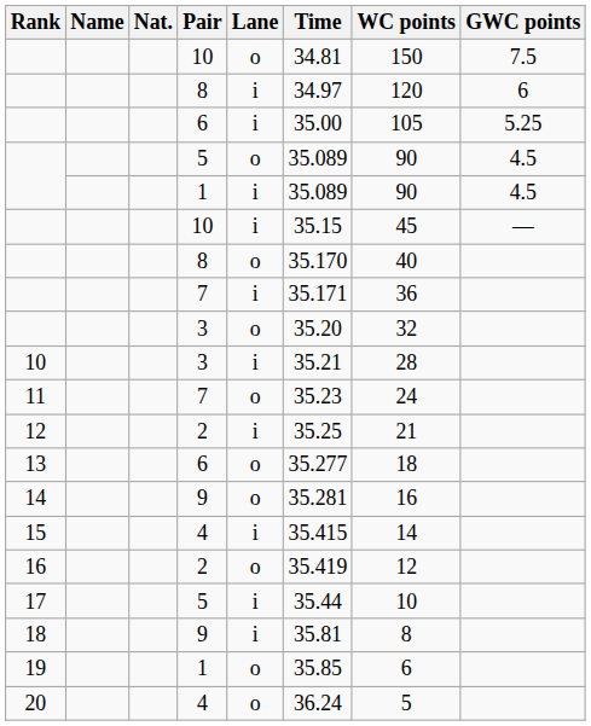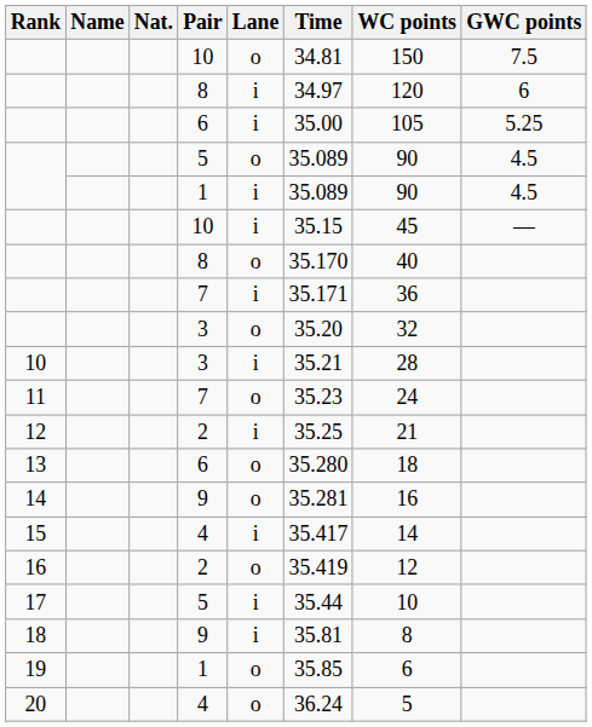 <table class="wikitable sortable" style="text-align:center">
 <tr>
 <th>Rank</th>
 <th>Name</th>
 <th>Nat.</th>
 <th>Pair</th>
 <th>Lane</th>
 <th>Time</th>
 <th>WC points</th>
 <th>GWC points</th>
 </tr>
 <tr>
 <td></td>
 <td align=left></td>
 <td></td>
 <td>10</td>
 <td>o</td>
 <td>34.81</td>
 <td>150</td>
 <td>7.5</td>
 </tr>
 <tr>
 <td></td>
 <td align=left></td>
 <td></td>
 <td>8</td>
 <td>i</td>
 <td>34.97</td>
 <td>120</td>
 <td>6</td>
 </tr>
 <tr>
 <td></td>
 <td align=left></td>
 <td></td>
 <td>6</td>
 <td>i</td>
 <td>35.00</td>
 <td>105</td>
 <td>5.25</td>
 </tr>
 <tr>
 <td rowspan=2></td>
 <td align=left></td>
 <td></td>
 <td>5</td>
 <td>o</td>
 <td>35.089</td>
 <td>90</td>
 <td>4.5</td>
 </tr>
 <tr>
 <td align=left></td>
 <td></td>
 <td>1</td>
 <td>i</td>
 <td>35.089</td>
 <td>90</td>
 <td>4.5</td>
 </tr>
 <tr>
 <td></td>
 <td align=left></td>
 <td></td>
 <td>10</td>
 <td>i</td>
 <td>35.15</td>
 <td>45</td>
 <td>—</td>
 </tr>
 <tr>
 <td></td>
 <td align=left></td>
 <td></td>
 <td>8</td>
 <td>o</td>
 <td>35.170</td>
 <td>40</td>
 <td></td>
 </tr>
 <tr>
 <td></td>
 <td align=left></td>
 <td></td>
 <td>7</td>
 <td>i</td>
 <td>35.171</td>
 <td>36</td>
 <td></td>
 </tr>
 <tr>
 <td></td>
 <td align=left></td>
 <td></td>
 <td>3</td>
 <td>o</td>
 <td>35.20</td>
 <td>32</td>
 <td></td>
 </tr>
 <tr>
 <td>10</td>
 <td align=left></td>
 <td></td>
 <td>3</td>
 <td>i</td>
 <td>35.21</td>
 <td>28</td>
 <td></td>
 </tr>
 <tr>
 <td>11</td>
 <td align=left></td>
 <td></td>
 <td>7</td>
 <td>o</td>
 <td>35.23</td>
 <td>24</td>
 <td></td>
 </tr>
 <tr>
 <td>12</td>
 <td align=left></td>
 <td></td>
 <td>2</td>
 <td>i</td>
 <td>35.25</td>
 <td>21</td>
 <td></td>
 </tr>
 <tr>
 <td>13</td>
 <td align=left></td>
 <td></td>
 <td>6</td>
 <td>o</td>
-<td>35.277</td>
+<td>35.280</td>
 <td>18</td>
 <td></td>
 </tr>
 <tr>
 <td>14</td>
 <td align=left></td>
 <td></td>
 <td>9</td>
 <td>o</td>
 <td>35.281</td>
 <td>16</td>
 <td></td>
 </tr>
 <tr>
 <td>15</td>
 <td align=left></td>
 <td></td>
 <td>4</td>
 <td>i</td>
-<td>35.415</td>
+<td>35.417</td>
 <td>14</td>
 <td></td>
 </tr>
 <tr>
 <td>16</td>
 <td align=left></td>
 <td></td>
 <td>2</td>
 <td>o</td>
 <td>35.419</td>
 <td>12</td>
 <td></td>
 </tr>
 <tr>
 <td>17</td>
 <td align=left></td>
 <td></td>
 <td>5</td>
 <td>i</td>
 <td>35.44</td>
 <td>10</td>
 <td></td>
 </tr>
 <tr>
 <td>18</td>
 <td align=left></td>
 <td></td>
 <td>9</td>
 <td>i</td>
 <td>35.81</td>
 <td>8</td>
 <td></td>
 </tr>
 <tr>
 <td>19</td>
 <td align=left></td>
 <td></td>
 <td>1</td>
 <td>o</td>
 <td>35.85</td>
 <td>6</td>
 <td></td>
 </tr>
 <tr>
 <td>20</td>
 <td align=left></td>
 <td></td>
 <td>4</td>
 <td>o</td>
 <td>36.24</td>
 <td>5</td>
 <td></td>
 </tr>
 </table>
